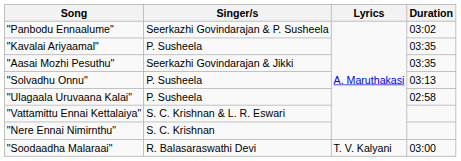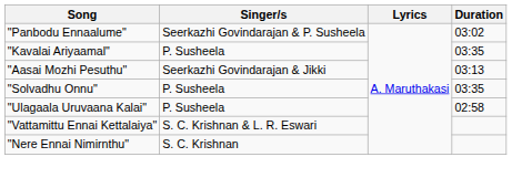 <table class="wikitable" style="font-size:95%;">
 <tr>
 <th>Song</th>
 <th>Singer/s</th>
 <th>Lyrics</th>
 <th>Duration</th>
 </tr>
 <tr>
 <td>"Panbodu Ennaalume"</td>
 <td>Seerkazhi Govindarajan & P. Susheela</td>
 <td rowspan=7><a href='#'>A. Maruthakasi</a></td>
 <td>03:02</td>
 </tr>
 <tr>
 <td>"Kavalai Ariyaamal"</td>
 <td>P. Susheela</td>
 <td>03:35</td>
 </tr>
 <tr>
 <td>"Aasai Mozhi Pesuthu"</td>
 <td>Seerkazhi Govindarajan & Jikki</td>
-<td>03:35</td>
+<td>03:13</td>
 </tr>
 <tr>
 <td>"Solvadhu Onnu"</td>
 <td>P. Susheela</td>
-<td>03:13</td>
+<td>03:35</td>
 </tr>
 <tr>
 <td>"Ulagaala Uruvaana Kalai"</td>
 <td>P. Susheela</td>
 <td>02:58</td>
 </tr>
 <tr>
 <td>"Vattamittu Ennai Kettalaiya"</td>
 <td>S. C. Krishnan & L. R. Eswari</td>
 <td></td>
 </tr>
 <tr>
 <td>"Nere Ennai Nimirnthu"</td>
 <td>S. C. Krishnan</td>
 <td></td>
 </tr>
-<tr>
-<td>"Soodaadha Malaraai"</td>
-<td>R. Balasaraswathi Devi</td>
-<td>T. V. Kalyani</td>
-<td>03:00</td>
-</tr>
 </table>
